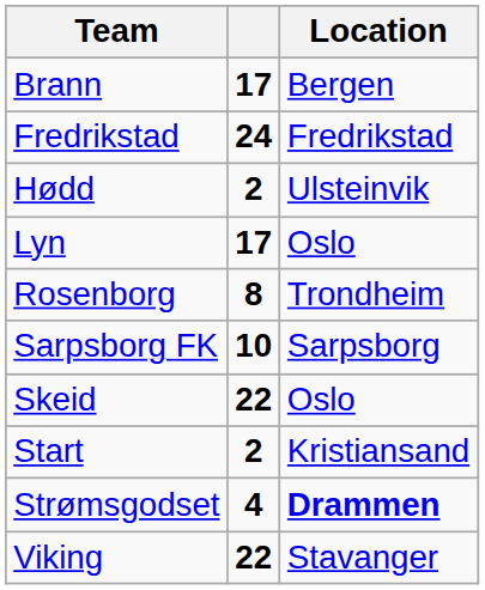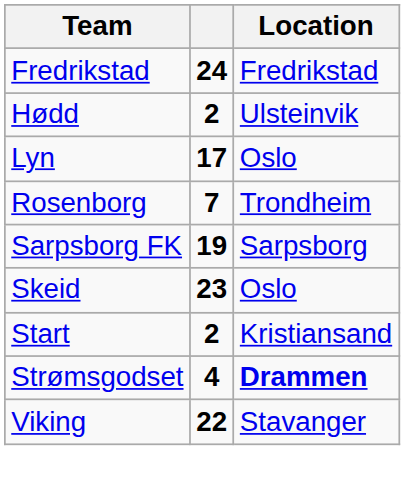 <table class="wikitable sortable" border="1">
 <tr>
 <th>Team</th>
 <th></th>
 <th>Location</th>
-</tr>
-<tr>
-<td><a href='#'>Brann</a></td>
-<td align="center"><strong>17</strong></td>
-<td><a href='#'>Bergen</a></td>
 </tr>
 <tr>
 <td><a href='#'>Fredrikstad</a></td>
 <td align="center"><strong>24</strong></td>
 <td><a href='#'>Fredrikstad</a></td>
 </tr>
 <tr>
 <td><a href='#'>Hødd</a></td>
 <td align="center"><strong>2</strong></td>
 <td><a href='#'>Ulsteinvik</a></td>
 </tr>
 <tr>
 <td><a href='#'>Lyn</a></td>
 <td align="center"><strong>17</strong></td>
 <td><a href='#'>Oslo</a></td>
 </tr>
 <tr>
 <td><a href='#'>Rosenborg</a></td>
-<td align="center"><strong>8</strong></td>
+<td align="center"><strong>7</strong></td>
 <td><a href='#'>Trondheim</a></td>
 </tr>
 <tr>
 <td><a href='#'>Sarpsborg FK</a></td>
-<td align="center"><strong>10</strong></td>
+<td align="center"><strong>19</strong></td>
 <td><a href='#'>Sarpsborg</a></td>
 </tr>
 <tr>
 <td><a href='#'>Skeid</a></td>
-<td align="center"><strong>22</strong></td>
+<td align="center"><strong>23</strong></td>
 <td><a href='#'>Oslo</a></td>
 </tr>
 <tr>
 <td><a href='#'>Start</a></td>
 <td align="center"><strong>2</strong></td>
 <td><a href='#'>Kristiansand</a></td>
 </tr>
 <tr>
 <td><a href='#'>Strømsgodset</a></td>
 <td align="center"><strong>4</strong></td>
 <td><strong><a href='#'>Drammen</a></strong></td>
 </tr>
 <tr>
 <td><a href='#'>Viking</a></td>
 <td align="center"><strong>22</strong></td>
 <td><a href='#'>Stavanger</a></td>
 </tr>
 </table>
